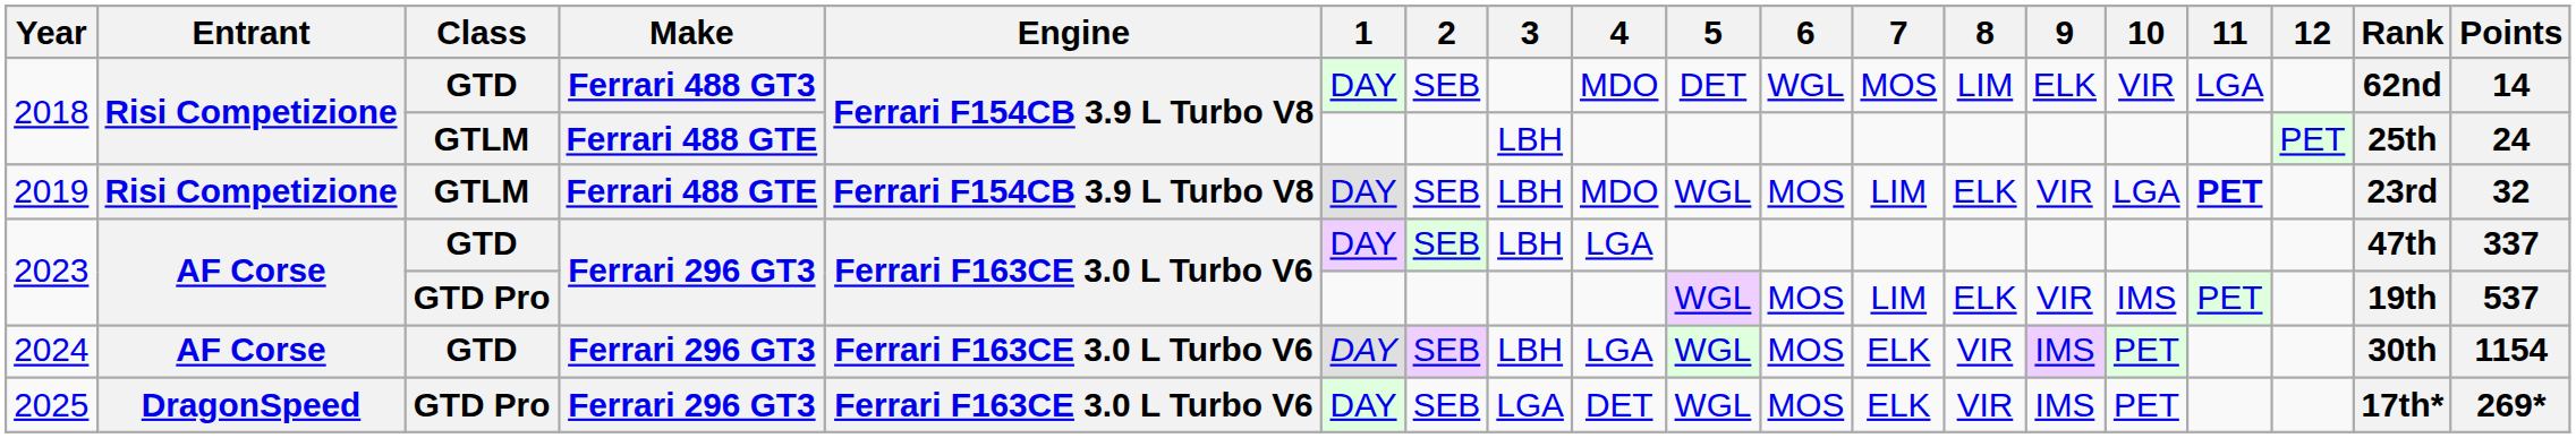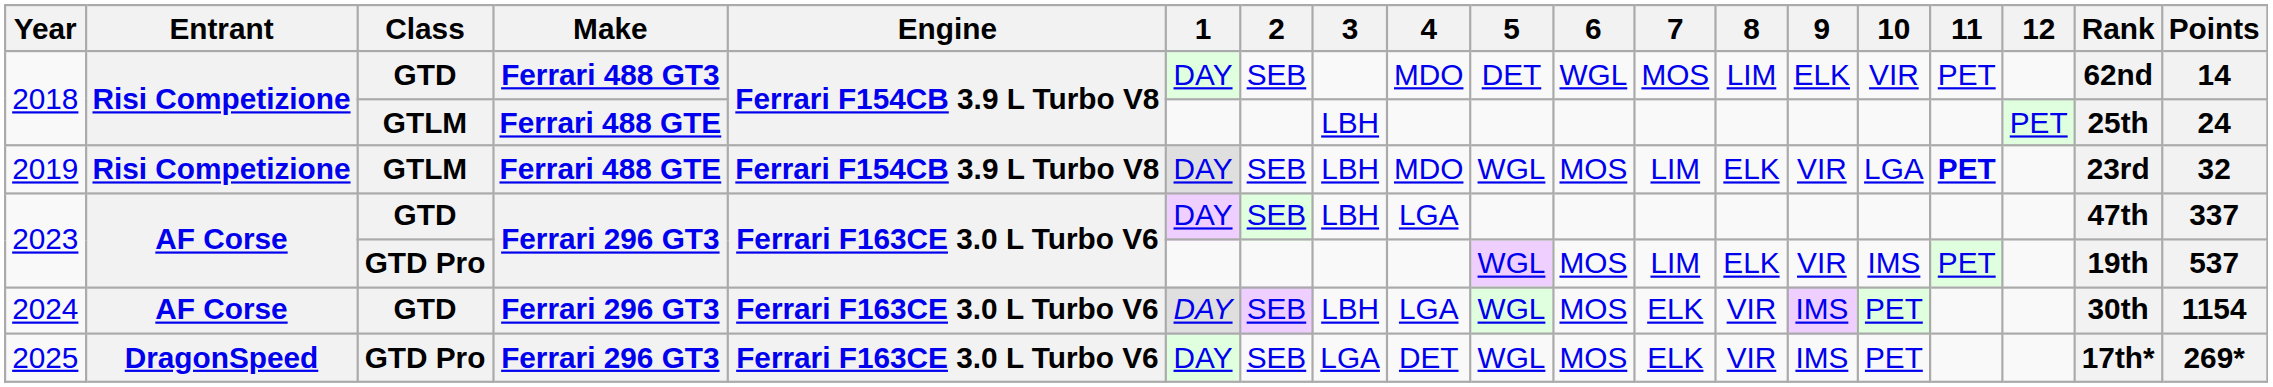 <table class="wikitable" style="text-align:center; font-size:85%">
 <tr>
 <th>Year</th>
 <th>Entrant</th>
 <th>Class</th>
 <th>Make</th>
 <th>Engine</th>
 <th>1</th>
 <th>2</th>
 <th>3</th>
 <th>4</th>
 <th>5</th>
 <th>6</th>
 <th>7</th>
 <th>8</th>
 <th>9</th>
 <th>10</th>
 <th>11</th>
 <th>12</th>
 <th>Rank</th>
 <th>Points</th>
 </tr>
 <tr>
 <td rowspan=2><a href='#'>2018</a></td>
 <th rowspan=2 nowrap><a href='#'>Risi Competizione</a></th>
 <th>GTD</th>
 <th nowrap><a href='#'>Ferrari 488 GT3</a></th>
 <th rowspan=2 nowrap><a href='#'>Ferrari F154CB</a> 3.9 L Turbo V8</th>
 <td style="background:#DFFFDF;"><a href='#'>DAY</a><br></td>
 <td><a href='#'>SEB</a></td>
 <td></td>
 <td><a href='#'>MDO</a></td>
 <td><a href='#'>DET</a></td>
 <td><a href='#'>WGL</a></td>
 <td><a href='#'>MOS</a></td>
 <td><a href='#'>LIM</a></td>
 <td><a href='#'>ELK</a></td>
 <td><a href='#'>VIR</a></td>
-<td><a href='#'>LGA</a></td>
+<td><a href='#'>PET</a></td>
 <td></td>
 <th>62nd</th>
 <th>14</th>
 </tr>
 <tr>
 <th>GTLM</th>
 <th nowrap><a href='#'>Ferrari 488 GTE</a></th>
 <td></td>
 <td></td>
 <td><a href='#'>LBH</a></td>
 <td></td>
 <td></td>
 <td></td>
 <td></td>
 <td></td>
 <td></td>
 <td></td>
 <td></td>
 <td style="background:#DFFFDF;"><a href='#'>PET</a><br></td>
 <th>25th</th>
 <th>24</th>
 </tr>
 <tr>
 <td><a href='#'>2019</a></td>
 <th nowrap><a href='#'>Risi Competizione</a></th>
 <th>GTLM</th>
 <th nowrap><a href='#'>Ferrari 488 GTE</a></th>
 <th nowrap><a href='#'>Ferrari F154CB</a> 3.9 L Turbo V8</th>
 <td style="background:#DFDFDF;"><a href='#'>DAY</a><br></td>
 <td><a href='#'>SEB</a></td>
 <td><a href='#'>LBH</a></td>
 <td><a href='#'>MDO</a></td>
 <td><a href='#'>WGL</a></td>
 <td><a href='#'>MOS</a></td>
 <td><a href='#'>LIM</a></td>
 <td><a href='#'>ELK</a></td>
 <td><a href='#'>VIR</a></td>
 <td><a href='#'>LGA</a></td>
 <td><strong><a href='#'>PET</a></strong></td>
 <td></td>
 <th>23rd</th>
 <th>32</th>
 </tr>
 <tr>
 <td rowspan=2><a href='#'>2023</a></td>
 <th rowspan=2 nowrap><a href='#'>AF Corse</a></th>
 <th>GTD</th>
 <th rowspan=2 nowrap><a href='#'>Ferrari 296 GT3</a></th>
 <th rowspan=2 nowrap><a href='#'>Ferrari F163CE</a> 3.0 L Turbo V6</th>
 <td style="background:#EFCFFF;"><a href='#'>DAY</a><br></td>
 <td style="background:#DFFFDF;"><a href='#'>SEB</a><br></td>
 <td><a href='#'>LBH</a></td>
 <td><a href='#'>LGA</a></td>
 <td></td>
 <td></td>
 <td></td>
 <td></td>
 <td></td>
 <td></td>
 <td></td>
 <td></td>
 <th>47th</th>
 <th>337</th>
 </tr>
 <tr>
 <th nowrap>GTD Pro</th>
 <td></td>
 <td></td>
 <td></td>
 <td></td>
 <td style="background:#EFCFFF;"><a href='#'>WGL</a><br></td>
 <td><a href='#'>MOS</a></td>
 <td><a href='#'>LIM</a></td>
 <td><a href='#'>ELK</a></td>
 <td><a href='#'>VIR</a></td>
 <td><a href='#'>IMS</a></td>
 <td style="background:#DFFFDF;"><a href='#'>PET</a><br></td>
 <td></td>
 <th>19th</th>
 <th>537</th>
 </tr>
 <tr>
 <td><a href='#'>2024</a></td>
 <th nowrap><a href='#'>AF Corse</a></th>
 <th>GTD</th>
 <th nowrap><a href='#'>Ferrari 296 GT3</a></th>
 <th nowrap><a href='#'>Ferrari F163CE</a> 3.0 L Turbo V6</th>
 <td style="background:#DFDFDF;"><em><a href='#'>DAY</a></em><br></td>
 <td style="background:#EFCFFF;"><a href='#'>SEB</a><br></td>
 <td><a href='#'>LBH</a></td>
 <td><a href='#'>LGA</a></td>
 <td style="background:#DFFFDF;"><a href='#'>WGL</a><br></td>
 <td><a href='#'>MOS</a></td>
 <td><a href='#'>ELK</a></td>
 <td><a href='#'>VIR</a></td>
 <td style="background:#EFCFFF;"><a href='#'>IMS</a><br></td>
 <td style="background:#DFFFDF;"><a href='#'>PET</a><br></td>
 <td></td>
 <td></td>
 <th>30th</th>
 <th>1154</th>
 </tr>
 <tr>
 <td><a href='#'>2025</a></td>
 <th><a href='#'>DragonSpeed</a></th>
 <th>GTD Pro</th>
 <th><a href='#'>Ferrari 296 GT3</a></th>
 <th><a href='#'>Ferrari F163CE</a> 3.0 L Turbo V6</th>
 <td style="background:#DFFFDF;"><a href='#'>DAY</a><br></td>
 <td><a href='#'>SEB</a></td>
 <td><a href='#'>LGA</a></td>
 <td><a href='#'>DET</a></td>
 <td style="background:#;"><a href='#'>WGL</a><br></td>
 <td><a href='#'>MOS</a></td>
 <td><a href='#'>ELK</a></td>
 <td><a href='#'>VIR</a></td>
 <td style="background:#;"><a href='#'>IMS</a><br></td>
 <td style="background:#;"><a href='#'>PET</a><br></td>
 <td></td>
 <td></td>
 <th>17th*</th>
 <th>269*</th>
 </tr>
 </table>
